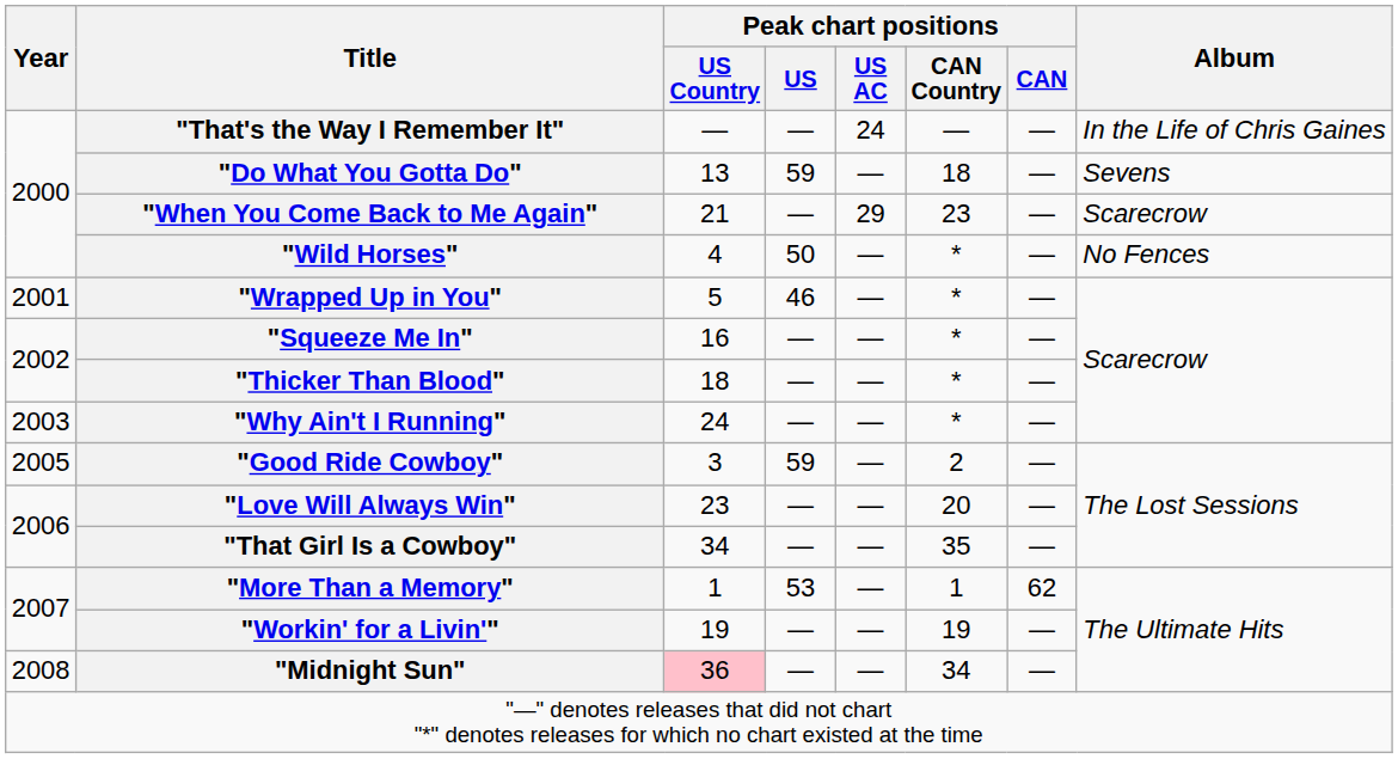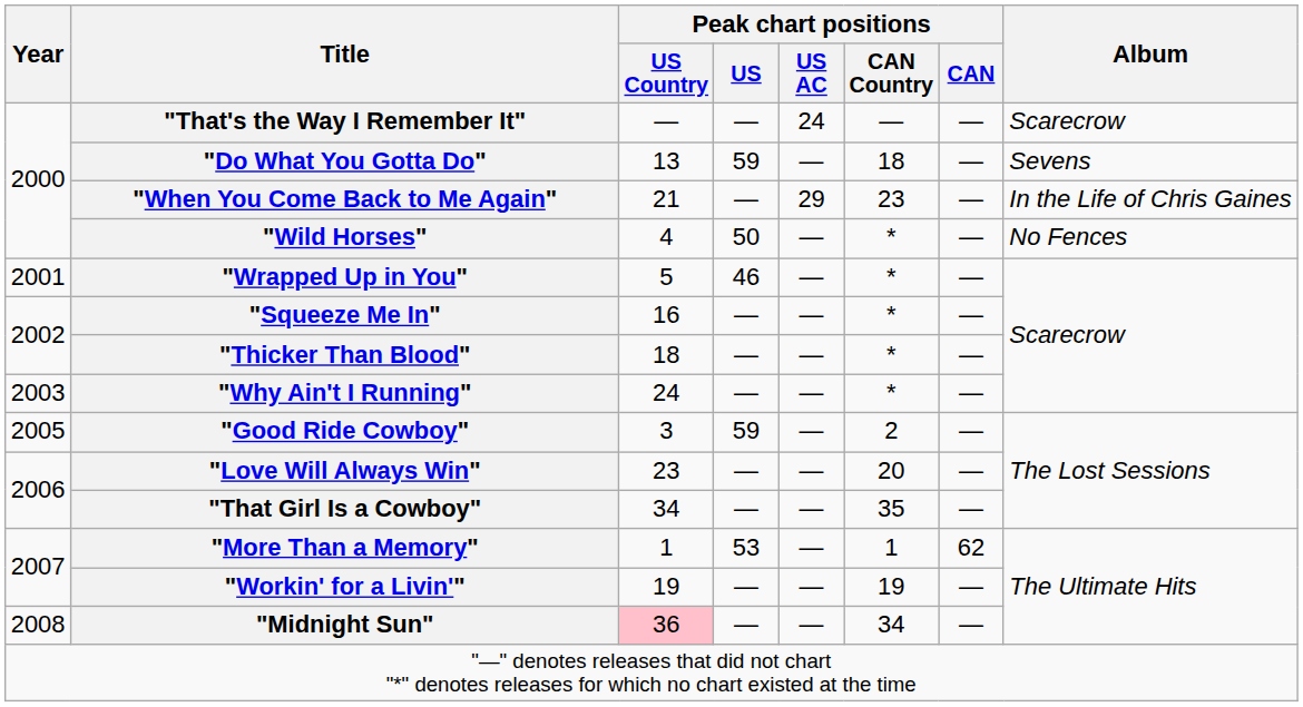 <table class="wikitable plainrowheaders" style="text-align:center;">
 <tr>
 <th rowspan="2">Year</th>
 <th rowspan="2" style="width:22em;">Title</th>
 <th colspan="5">Peak chart positions</th>
 <th rowspan="2">Album</th>
 </tr>
 <tr>
 <th scope="col" style="width:2.5em;font-size:90%;"><a href='#'>US<br>Country</a><br></th>
 <th scope="col" style="width:2.5em;font-size:90%;"><a href='#'>US</a><br></th>
 <th scope="col" style="width:2.5em;font-size:90%;"><a href='#'>US AC</a><br></th>
 <th scope="col" style="width:2.5em;font-size:90%;">CAN<br>Country<br></th>
 <th scope="col" style="width:2.5em;font-size:90%;"><a href='#'>CAN</a><br></th>
 </tr>
 <tr>
 <td rowspan="4">2000</td>
 <th scope="row">"That's the Way I Remember It"</th>
 <td>—</td>
 <td>—</td>
 <td>24</td>
 <td>—</td>
 <td>—</td>
-<td align="left"><em>In the Life of Chris Gaines</em> </td>
+<td align="left"><em>Scarecrow</em></td>
 </tr>
 <tr>
 <th scope="row">"<a href='#'>Do What You Gotta Do</a>"</th>
 <td>13</td>
 <td>59</td>
 <td>—</td>
 <td>18</td>
 <td>—</td>
 <td align="left"><em>Sevens</em></td>
 </tr>
 <tr>
 <th scope="row">"<a href='#'>When You Come Back to Me Again</a>"</th>
 <td>21</td>
 <td>—</td>
 <td>29</td>
 <td>23</td>
 <td>—</td>
-<td align="left"><em>Scarecrow</em></td>
+<td align="left"><em>In the Life of Chris Gaines</em> </td>
 </tr>
 <tr>
 <th scope="row">"<a href='#'>Wild Horses</a>"</th>
 <td>4</td>
 <td>50</td>
 <td>—</td>
 <td>*</td>
 <td>—</td>
 <td align="left"><em>No Fences</em></td>
 </tr>
 <tr>
 <td>2001</td>
 <th scope="row">"<a href='#'>Wrapped Up in You</a>"</th>
 <td>5</td>
 <td>46</td>
 <td>—</td>
 <td>*</td>
 <td>—</td>
 <td align="left" rowspan="4"><em>Scarecrow</em></td>
 </tr>
 <tr>
 <td rowspan="2">2002</td>
 <th scope="row">"<a href='#'>Squeeze Me In</a>" </th>
 <td>16</td>
 <td>—</td>
 <td>—</td>
 <td>*</td>
 <td>—</td>
 </tr>
 <tr>
 <th scope="row">"<a href='#'>Thicker Than Blood</a>"</th>
 <td>18</td>
 <td>—</td>
 <td>—</td>
 <td>*</td>
 <td>—</td>
 </tr>
 <tr>
 <td>2003</td>
 <th scope="row">"<a href='#'>Why Ain't I Running</a>"</th>
 <td>24</td>
 <td>—</td>
 <td>—</td>
 <td>*</td>
 <td>—</td>
 </tr>
 <tr>
 <td>2005</td>
 <th scope="row">"<a href='#'>Good Ride Cowboy</a>"</th>
 <td>3</td>
 <td>59</td>
 <td>—</td>
 <td>2</td>
 <td>—</td>
 <td align="left" rowspan="3"><em>The Lost Sessions</em></td>
 </tr>
 <tr>
 <td rowspan="2">2006</td>
 <th scope="row">"<a href='#'>Love Will Always Win</a>" </th>
 <td>23</td>
 <td>—</td>
 <td>—</td>
 <td>20</td>
 <td>—</td>
 </tr>
 <tr>
 <th scope="row">"That Girl Is a Cowboy"</th>
 <td>34</td>
 <td>—</td>
 <td>—</td>
 <td>35</td>
 <td>—</td>
 </tr>
 <tr>
 <td rowspan="2">2007</td>
 <th scope="row">"<a href='#'>More Than a Memory</a>"</th>
 <td>1</td>
 <td>53</td>
 <td>—</td>
 <td>1</td>
 <td>62</td>
 <td align="left" rowspan="3"><em>The Ultimate Hits</em></td>
 </tr>
 <tr>
 <th scope="row">"<a href='#'>Workin' for a Livin'</a>" </th>
 <td>19</td>
 <td>—</td>
 <td>—</td>
 <td>19</td>
 <td>—</td>
 </tr>
 <tr>
 <td>2008</td>
 <th scope="row">"Midnight Sun"</th>
 <td style="background: pink;">36</td>
 <td>—</td>
 <td>—</td>
 <td>34</td>
 <td>—</td>
 </tr>
 <tr>
 <td colspan="8" style="font-size:85%">"—" denotes releases that did not chart<br>"*" denotes releases for which no chart existed at the time</td>
 </tr>
 </table>
